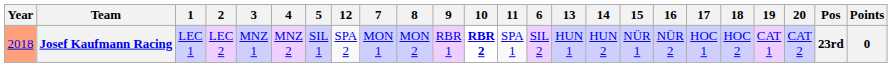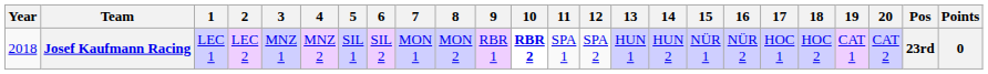 <table class="wikitable" style="text-align:center; font-size:85%">
 <tr>
 <th>Year</th>
 <th>Team</th>
 <th>1</th>
 <th>2</th>
 <th>3</th>
 <th>4</th>
 <th>5</th>
-<th>12</th>
+<th>6</th>
 <th>7</th>
 <th>8</th>
 <th>9</th>
 <th>10</th>
 <th>11</th>
-<th>6</th>
+<th>12</th>
 <th>13</th>
 <th>14</th>
 <th>15</th>
 <th>16</th>
 <th>17</th>
 <th>18</th>
 <th>19</th>
 <th>20</th>
 <th>Pos</th>
 <th>Points</th>
 </tr>
 <tr>
-<td style="background: lightsalmon;"><a href='#'>2018</a></td>
+<td><a href='#'>2018</a></td>
 <th nowrap><a href='#'>Josef Kaufmann Racing</a></th>
 <td style="background:#CFCFFF;"><a href='#'>LEC<br>1</a><br></td>
 <td style="background:#EFCFFF;"><a href='#'>LEC<br>2</a><br></td>
 <td style="background:#CFCFFF;"><a href='#'>MNZ<br>1</a><br></td>
 <td style="background:#EFCFFF;"><a href='#'>MNZ<br>2</a><br></td>
 <td style="background:#CFCFFF;"><a href='#'>SIL<br>1</a><br></td>
-<td><a href='#'>SPA<br>2</a></td>
+<td style="background:#EFCFFF;"><a href='#'>SIL<br>2</a><br></td>
 <td style="background:#CFCFFF;"><a href='#'>MON<br>1</a><br></td>
 <td style="background:#CFCFFF;"><a href='#'>MON<br>2</a><br></td>
 <td style="background:#EFCFFF;"><a href='#'>RBR<br>1</a><br></td>
 <td style="background:#FFFFFF;"><strong><a href='#'>RBR<br>2</a><br></strong></td>
 <td><a href='#'>SPA<br>1</a></td>
-<td style="background:#EFCFFF;"><a href='#'>SIL<br>2</a><br></td>
+<td><a href='#'>SPA<br>2</a></td>
 <td style="background:#CFCFFF;"><a href='#'>HUN<br>1</a><br></td>
 <td style="background:#CFCFFF;"><a href='#'>HUN<br>2</a><br></td>
 <td style="background:#CFCFFF;"><a href='#'>NÜR<br>1</a><br></td>
 <td style="background:#CFCFFF;"><a href='#'>NÜR<br>2</a><br></td>
 <td style="background:#CFCFFF;"><a href='#'>HOC<br>1</a><br></td>
 <td style="background:#CFCFFF;"><a href='#'>HOC<br>2</a><br></td>
 <td style="background:#EFCFFF;"><a href='#'>CAT<br>1</a><br></td>
 <td style="background:#CFCFFF;"><a href='#'>CAT<br>2</a><br></td>
 <th>23rd</th>
 <th>0</th>
 </tr>
 </table>
